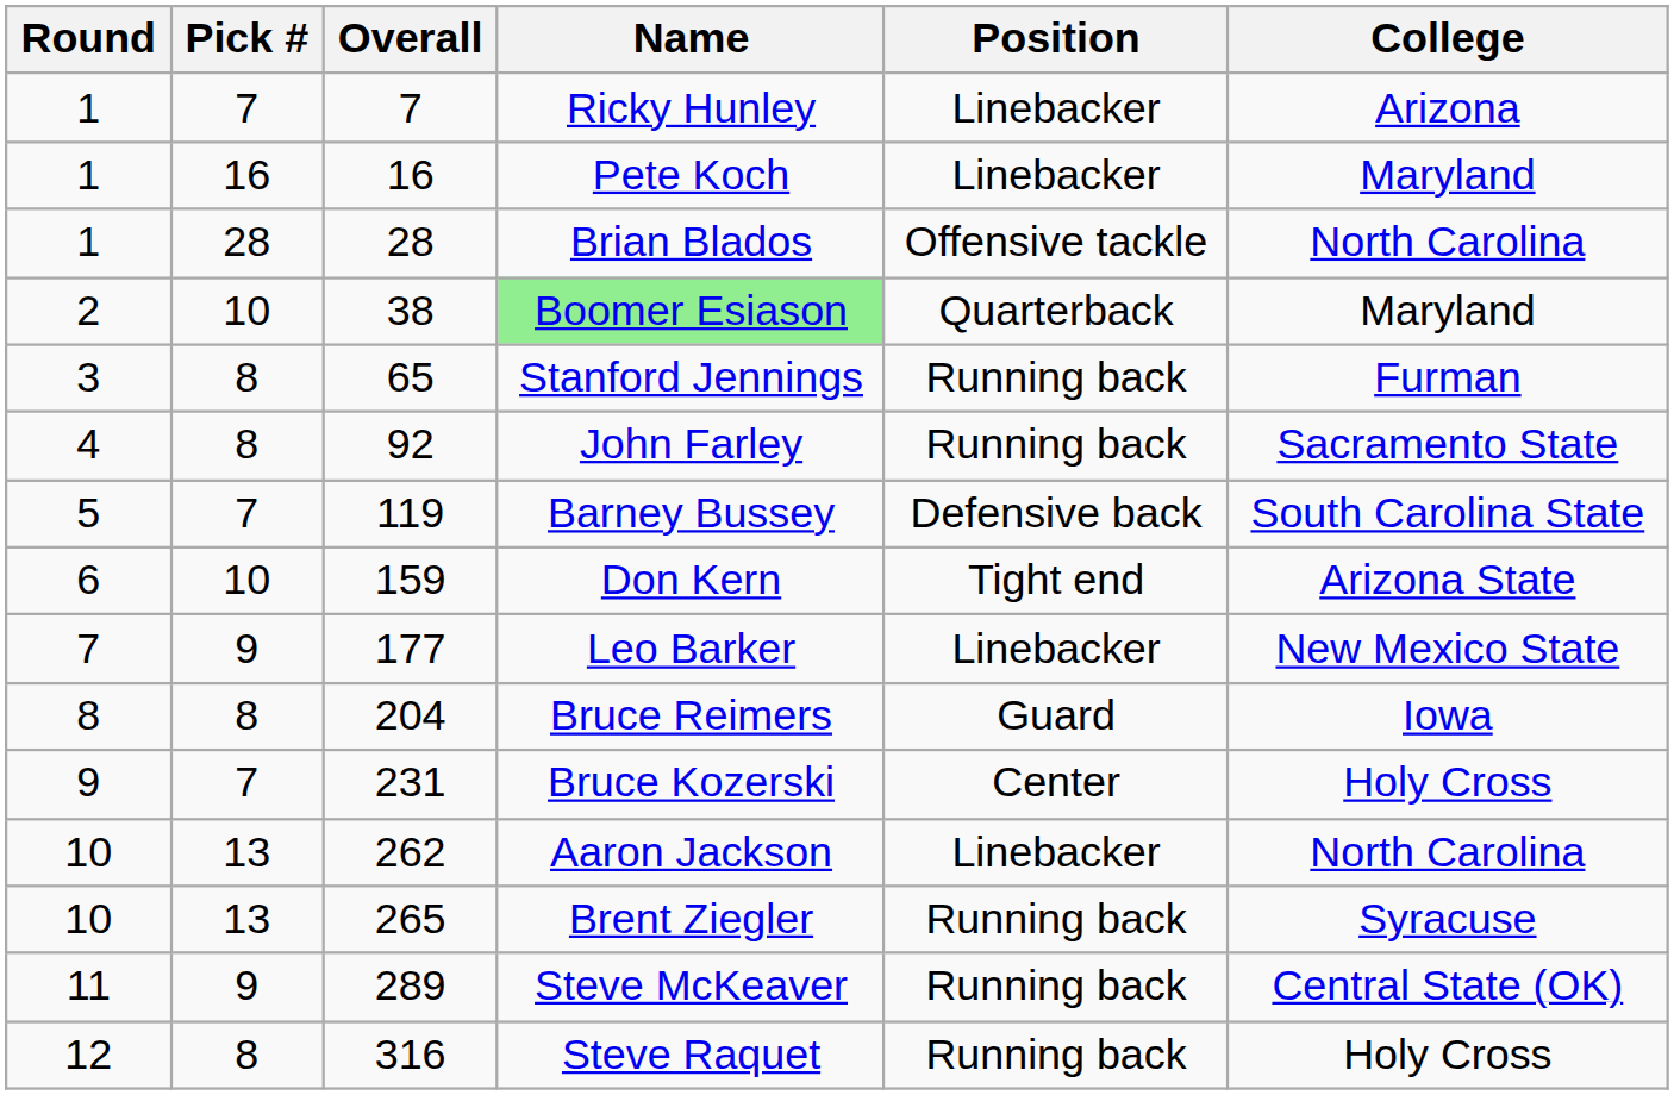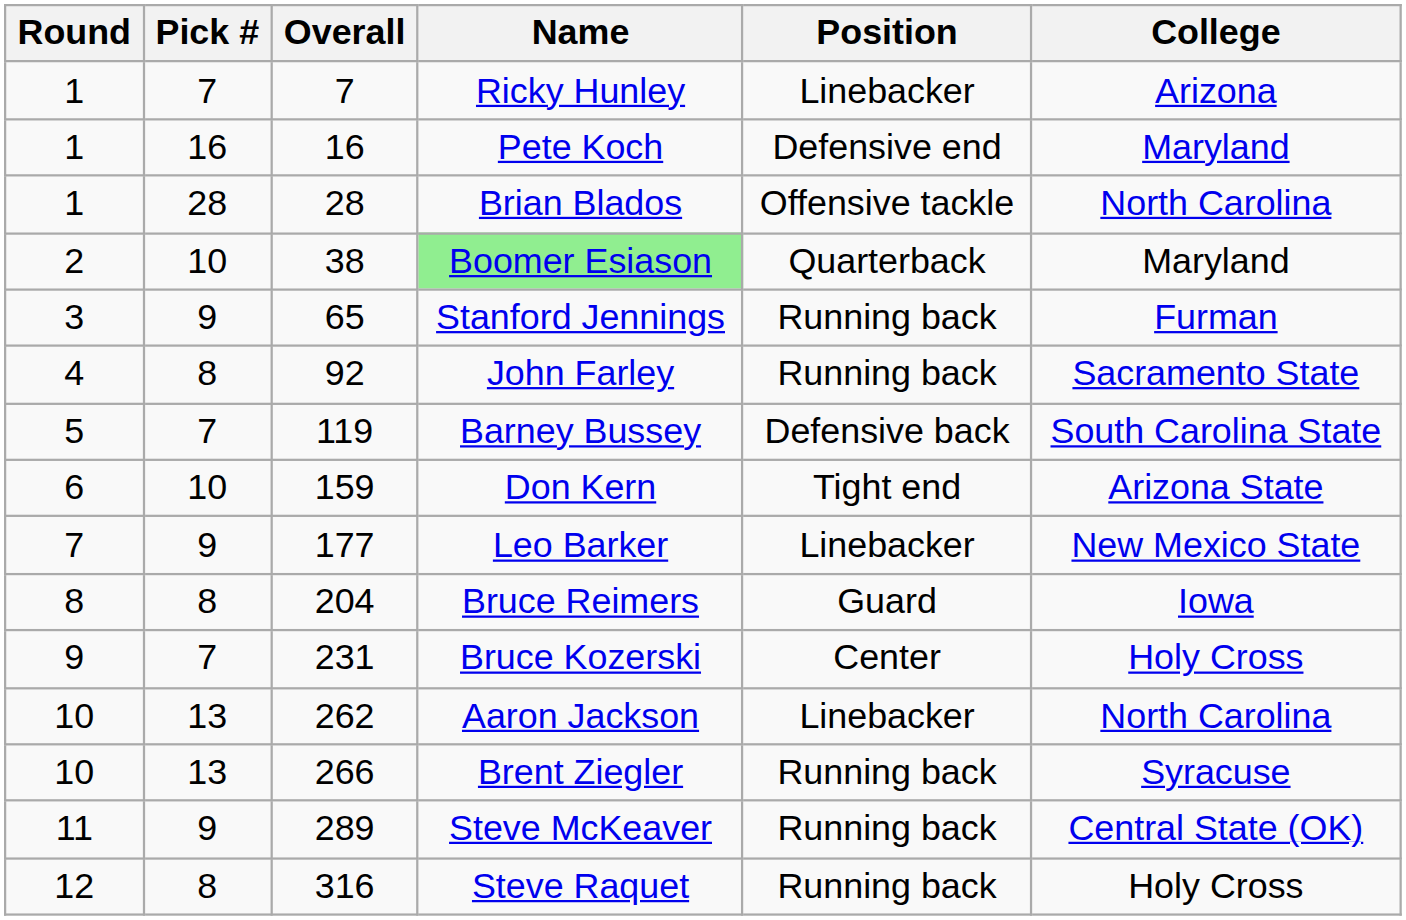 <table class="wikitable sortable sortable" style="width: 100%; text-align:center">
 <tr>
 <th>Round</th>
 <th>Pick #</th>
 <th>Overall</th>
 <th>Name</th>
 <th>Position</th>
 <th>College</th>
 </tr>
 <tr>
 <td>1</td>
 <td>7</td>
 <td>7</td>
 <td><a href='#'>Ricky Hunley</a></td>
 <td>Linebacker</td>
 <td><a href='#'>Arizona</a></td>
 </tr>
 <tr>
 <td>1</td>
 <td>16</td>
 <td>16</td>
 <td><a href='#'>Pete Koch</a></td>
-<td>Linebacker</td>
+<td>Defensive end</td>
 <td><a href='#'>Maryland</a></td>
 </tr>
 <tr>
 <td>1</td>
 <td>28</td>
 <td>28</td>
 <td><a href='#'>Brian Blados</a></td>
 <td>Offensive tackle</td>
 <td><a href='#'>North Carolina</a></td>
 </tr>
 <tr>
 <td>2</td>
 <td>10</td>
 <td>38</td>
 <td bgcolor=lightgreen><a href='#'>Boomer Esiason</a></td>
 <td>Quarterback</td>
 <td>Maryland</td>
 </tr>
 <tr>
 <td>3</td>
-<td>8</td>
+<td>9</td>
 <td>65</td>
 <td><a href='#'>Stanford Jennings</a></td>
 <td>Running back</td>
 <td><a href='#'>Furman</a></td>
 </tr>
 <tr>
 <td>4</td>
 <td>8</td>
 <td>92</td>
 <td><a href='#'>John Farley</a></td>
 <td>Running back</td>
 <td><a href='#'>Sacramento State</a></td>
 </tr>
 <tr>
 <td>5</td>
 <td>7</td>
 <td>119</td>
 <td><a href='#'>Barney Bussey</a></td>
 <td>Defensive back</td>
 <td><a href='#'>South Carolina State</a></td>
 </tr>
 <tr>
 <td>6</td>
 <td>10</td>
 <td>159</td>
 <td><a href='#'>Don Kern</a></td>
 <td>Tight end</td>
 <td><a href='#'>Arizona State</a></td>
 </tr>
 <tr>
 <td>7</td>
 <td>9</td>
 <td>177</td>
 <td><a href='#'>Leo Barker</a></td>
 <td>Linebacker</td>
 <td><a href='#'>New Mexico State</a></td>
 </tr>
 <tr>
 <td>8</td>
 <td>8</td>
 <td>204</td>
 <td><a href='#'>Bruce Reimers</a></td>
 <td>Guard</td>
 <td><a href='#'>Iowa</a></td>
 </tr>
 <tr>
 <td>9</td>
 <td>7</td>
 <td>231</td>
 <td><a href='#'>Bruce Kozerski</a></td>
 <td>Center</td>
 <td><a href='#'>Holy Cross</a></td>
 </tr>
 <tr>
 <td>10</td>
 <td>13</td>
 <td>262</td>
 <td><a href='#'>Aaron Jackson</a></td>
 <td>Linebacker</td>
 <td><a href='#'>North Carolina</a></td>
 </tr>
 <tr>
 <td>10</td>
 <td>13</td>
-<td>265</td>
+<td>266</td>
 <td><a href='#'>Brent Ziegler</a></td>
 <td>Running back</td>
 <td><a href='#'>Syracuse</a></td>
 </tr>
 <tr>
 <td>11</td>
 <td>9</td>
 <td>289</td>
 <td><a href='#'>Steve McKeaver</a></td>
 <td>Running back</td>
 <td><a href='#'>Central State (OK)</a></td>
 </tr>
 <tr>
 <td>12</td>
 <td>8</td>
 <td>316</td>
 <td><a href='#'>Steve Raquet</a></td>
 <td>Running back</td>
 <td>Holy Cross</td>
 </tr>
 </table>
